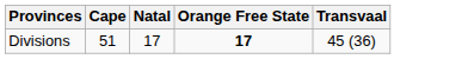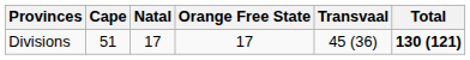 <table class="wikitable">
 <tr>
 <th>Provinces</th>
 <th>Cape</th>
 <th>Natal</th>
 <th>Orange Free State</th>
 <th>Transvaal</th>
+<th>Total</th>
 </tr>
 <tr>
 <td>Divisions</td>
 <td align="center">51</td>
 <td align="center">17</td>
-<td align="center"><strong>17</strong></td>
+<td align="center">17</td>
 <td align="center">45 (36)</td>
+<td align="center"><strong>130 (121)</strong></td>
 </tr>
 </table>
